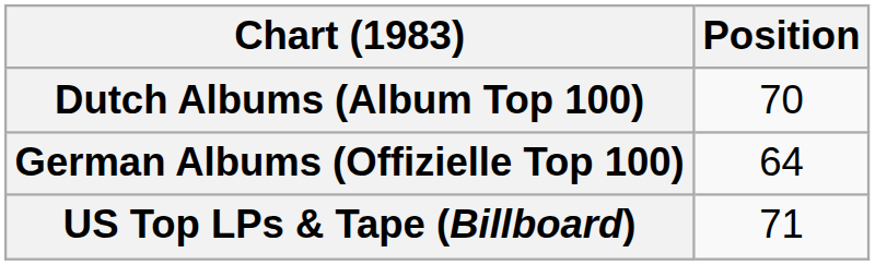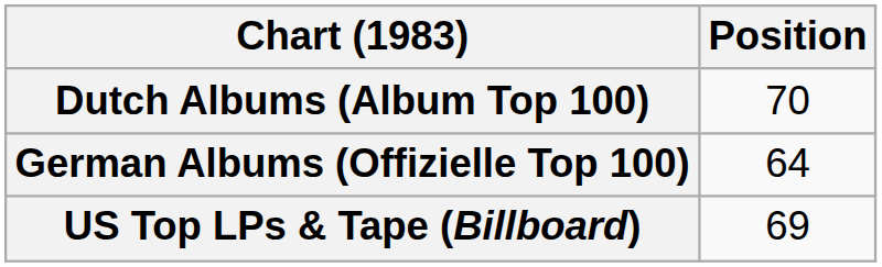 <table class="wikitable sortable plainrowheaders" style="text-align:center">
 <tr>
 <th scope="col">Chart (1983)</th>
 <th scope="col">Position</th>
 </tr>
 <tr>
 <th scope="row">Dutch Albums (Album Top 100)</th>
 <td>70</td>
 </tr>
 <tr>
 <th scope="row">German Albums (Offizielle Top 100)</th>
 <td>64</td>
 </tr>
 <tr>
 <th scope="row">US Top LPs & Tape (<em>Billboard</em>)</th>
-<td>71</td>
+<td>69</td>
 </tr>
 </table>
